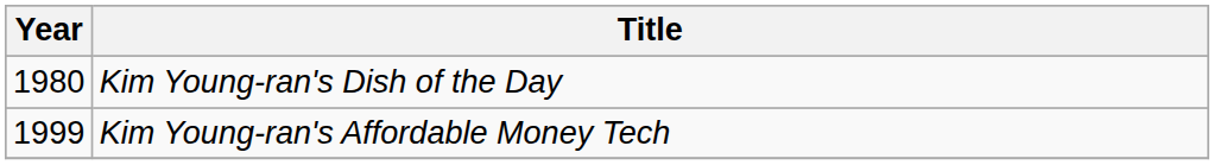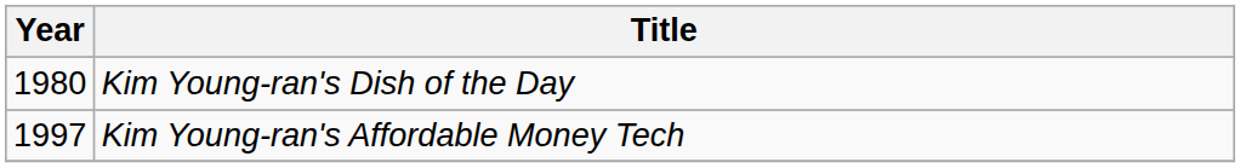 <table class="wikitable" style="width:600px">
 <tr>
 <th width=10>Year</th>
 <th>Title</th>
 </tr>
 <tr>
 <td>1980</td>
 <td><em>Kim Young-ran's Dish of the Day</em></td>
 </tr>
 <tr>
-<td>1999</td>
+<td>1997</td>
 <td><em>Kim Young-ran's Affordable Money Tech</em></td>
 </tr>
 <tr>
 </tr>
 </table>
